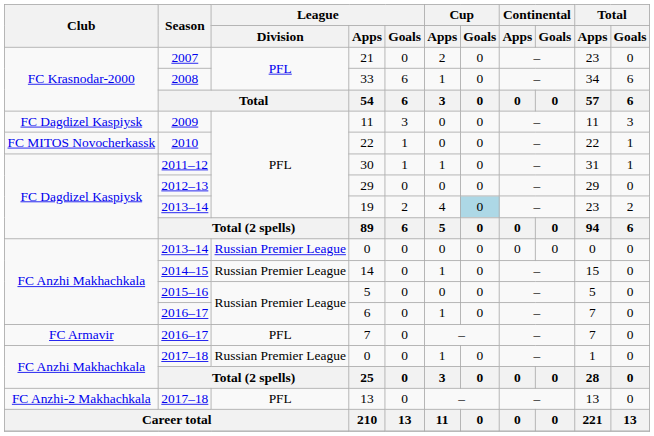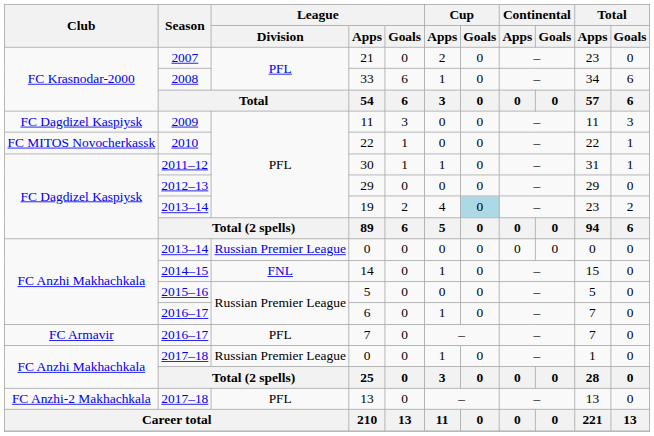 <table class="wikitable" style="text-align: center;">
 <tr>
 <th rowspan=2>Club</th>
 <th rowspan=2>Season</th>
 <th colspan=3>League</th>
 <th colspan=2>Cup</th>
 <th colspan=2>Continental</th>
 <th colspan=2>Total</th>
 </tr>
 <tr>
 <th>Division</th>
 <th>Apps</th>
 <th>Goals</th>
 <th>Apps</th>
 <th>Goals</th>
 <th>Apps</th>
 <th>Goals</th>
 <th>Apps</th>
 <th>Goals</th>
 </tr>
 <tr>
 <td rowspan=3><a href='#'>FC Krasnodar-2000</a></td>
 <td><a href='#'>2007</a></td>
 <td rowspan=2><a href='#'>PFL</a></td>
 <td>21</td>
 <td>0</td>
 <td>2</td>
 <td>0</td>
 <td colspan=2>–</td>
 <td>23</td>
 <td>0</td>
 </tr>
 <tr>
 <td><a href='#'>2008</a></td>
 <td>33</td>
 <td>6</td>
 <td>1</td>
 <td>0</td>
 <td colspan=2>–</td>
 <td>34</td>
 <td>6</td>
 </tr>
 <tr>
 <th colspan=2>Total</th>
 <th>54</th>
 <th>6</th>
 <th>3</th>
 <th>0</th>
 <th>0</th>
 <th>0</th>
 <th>57</th>
 <th>6</th>
 </tr>
 <tr>
 <td><a href='#'>FC Dagdizel Kaspiysk</a></td>
 <td><a href='#'>2009</a></td>
 <td rowspan=5>PFL</td>
 <td>11</td>
 <td>3</td>
 <td>0</td>
 <td>0</td>
 <td colspan=2>–</td>
 <td>11</td>
 <td>3</td>
 </tr>
 <tr>
 <td><a href='#'>FC MITOS Novocherkassk</a></td>
 <td><a href='#'>2010</a></td>
 <td>22</td>
 <td>1</td>
 <td>0</td>
 <td>0</td>
 <td colspan=2>–</td>
 <td>22</td>
 <td>1</td>
 </tr>
 <tr>
 <td rowspan=4><a href='#'>FC Dagdizel Kaspiysk</a></td>
 <td><a href='#'>2011–12</a></td>
 <td>30</td>
 <td>1</td>
 <td>1</td>
 <td>0</td>
 <td colspan=2>–</td>
 <td>31</td>
 <td>1</td>
 </tr>
 <tr>
 <td><a href='#'>2012–13</a></td>
 <td>29</td>
 <td>0</td>
 <td>0</td>
 <td>0</td>
 <td colspan=2>–</td>
 <td>29</td>
 <td>0</td>
 </tr>
 <tr>
 <td><a href='#'>2013–14</a></td>
 <td>19</td>
 <td>2</td>
 <td>4</td>
 <td style="background: lightblue;">0</td>
 <td colspan=2>–</td>
 <td>23</td>
 <td>2</td>
 </tr>
 <tr>
 <th colspan=2>Total (2 spells)</th>
 <th>89</th>
 <th>6</th>
 <th>5</th>
 <th>0</th>
 <th>0</th>
 <th>0</th>
 <th>94</th>
 <th>6</th>
 </tr>
 <tr>
 <td rowspan=4><a href='#'>FC Anzhi Makhachkala</a></td>
 <td><a href='#'>2013–14</a></td>
 <td><a href='#'>Russian Premier League</a></td>
 <td>0</td>
 <td>0</td>
 <td>0</td>
 <td>0</td>
 <td>0</td>
 <td>0</td>
 <td>0</td>
 <td>0</td>
 </tr>
 <tr>
 <td><a href='#'>2014–15</a></td>
-<td>Russian Premier League</td>
+<td><a href='#'>FNL</a></td>
 <td>14</td>
 <td>0</td>
 <td>1</td>
 <td>0</td>
 <td colspan=2>–</td>
 <td>15</td>
 <td>0</td>
 </tr>
 <tr>
 <td><a href='#'>2015–16</a></td>
 <td rowspan=2>Russian Premier League</td>
 <td>5</td>
 <td>0</td>
 <td>0</td>
 <td>0</td>
 <td colspan=2>–</td>
 <td>5</td>
 <td>0</td>
 </tr>
 <tr>
 <td><a href='#'>2016–17</a></td>
 <td>6</td>
 <td>0</td>
 <td>1</td>
 <td>0</td>
 <td colspan=2>–</td>
 <td>7</td>
 <td>0</td>
 </tr>
 <tr>
 <td><a href='#'>FC Armavir</a></td>
 <td><a href='#'>2016–17</a></td>
 <td>PFL</td>
 <td>7</td>
 <td>0</td>
 <td colspan=2>–</td>
 <td colspan=2>–</td>
 <td>7</td>
 <td>0</td>
 </tr>
 <tr>
 <td rowspan=2><a href='#'>FC Anzhi Makhachkala</a></td>
 <td><a href='#'>2017–18</a></td>
 <td>Russian Premier League</td>
 <td>0</td>
 <td>0</td>
 <td>1</td>
 <td>0</td>
 <td colspan=2>–</td>
 <td>1</td>
 <td>0</td>
 </tr>
 <tr>
 <th colspan=2>Total (2 spells)</th>
 <th>25</th>
 <th>0</th>
 <th>3</th>
 <th>0</th>
 <th>0</th>
 <th>0</th>
 <th>28</th>
 <th>0</th>
 </tr>
 <tr>
 <td><a href='#'>FC Anzhi-2 Makhachkala</a></td>
 <td><a href='#'>2017–18</a></td>
 <td>PFL</td>
 <td>13</td>
 <td>0</td>
 <td colspan=2>–</td>
 <td colspan=2>–</td>
 <td>13</td>
 <td>0</td>
 </tr>
 <tr>
 <th colspan=3>Career total</th>
 <th>210</th>
 <th>13</th>
 <th>11</th>
 <th>0</th>
 <th>0</th>
 <th>0</th>
 <th>221</th>
 <th>13</th>
 </tr>
 <tr>
 </tr>
 </table>
